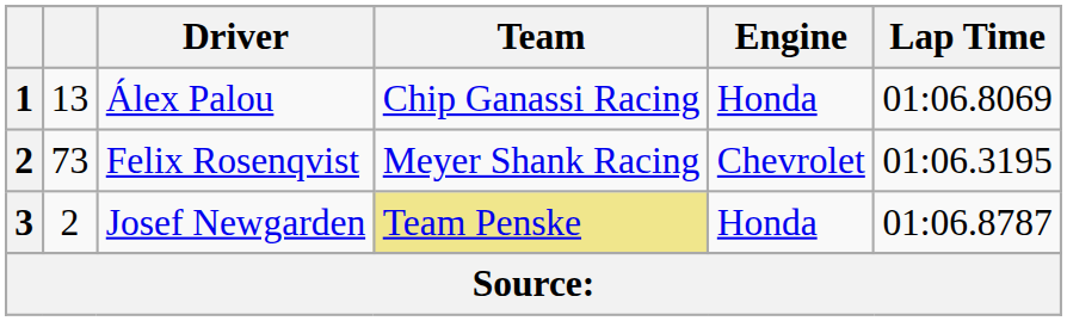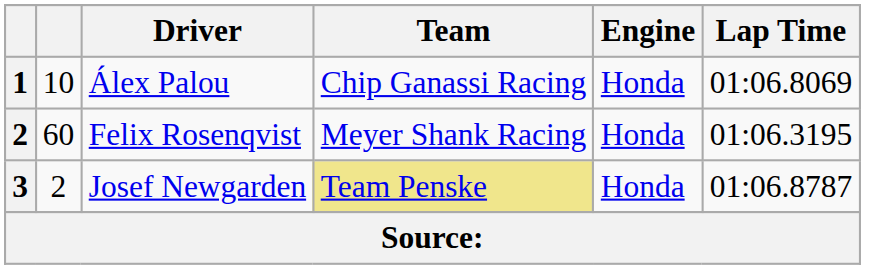 <table class="wikitable" style="font-size:95%;">
 <tr>
 </tr>
 <tr>
 <th></th>
 <th></th>
 <th>Driver</th>
 <th>Team</th>
 <th>Engine</th>
 <th>Lap Time</th>
 </tr>
 <tr>
 <th>1</th>
-<td align="center">13</td>
+<td align="center">10</td>
 <td> <a href='#'>Álex Palou</a></td>
 <td><a href='#'>Chip Ganassi Racing</a></td>
 <td><a href='#'>Honda</a></td>
 <td>01:06.8069</td>
 </tr>
 <tr>
 <th>2</th>
-<td align="center">73</td>
+<td align="center">60</td>
 <td> <a href='#'>Felix Rosenqvist</a></td>
 <td><a href='#'>Meyer Shank Racing</a></td>
-<td><a href='#'>Chevrolet</a></td>
+<td><a href='#'>Honda</a></td>
 <td>01:06.3195</td>
 </tr>
 <tr>
 <th>3</th>
 <td align="center">2</td>
 <td> <a href='#'>Josef Newgarden</a></td>
 <td style="background: khaki;"><a href='#'>Team Penske</a></td>
 <td><a href='#'>Honda</a></td>
 <td>01:06.8787</td>
 </tr>
 <tr>
 </tr>
 <tr class="sortbottom">
 <th colspan="6">Source:</th>
 </tr>
 </table>
